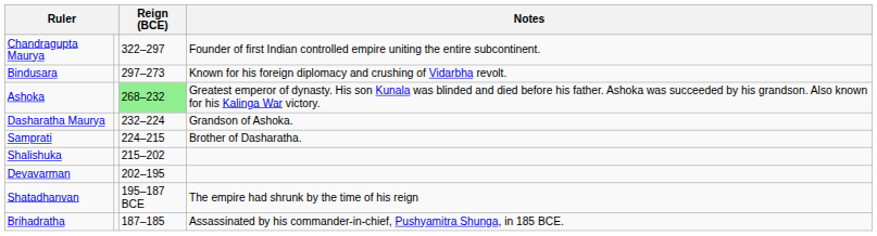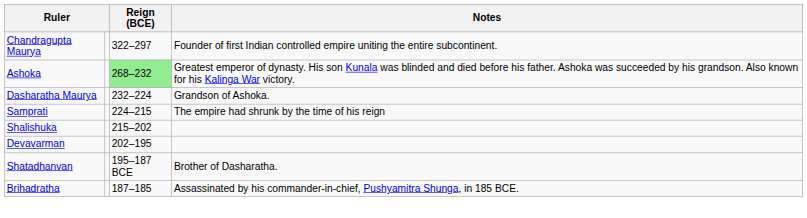 <table class="wikitable">
 <tr bgcolor=#cccccc>
 <th colspan=2>Ruler</th>
 <th>Reign (BCE)</th>
 <th>Notes</th>
 </tr>
 <tr>
 <td><a href='#'>Chandragupta Maurya</a></td>
 <td></td>
 <td>322–297</td>
 <td>Founder of first Indian controlled empire uniting the entire subcontinent.</td>
-</tr>
-<tr>
-<td><a href='#'>Bindusara</a></td>
-<td></td>
-<td>297–273</td>
-<td>Known for his foreign diplomacy and crushing of <a href='#'>Vidarbha</a> revolt.</td>
 </tr>
 <tr>
 <td><a href='#'>Ashoka</a></td>
 <td></td>
 <td style="background: lightgreen;">268–232</td>
 <td>Greatest emperor of dynasty. His son <a href='#'>Kunala</a> was blinded and died before his father. Ashoka was succeeded by his grandson. Also known for his <a href='#'>Kalinga War</a> victory.</td>
 </tr>
 <tr>
 <td><a href='#'>Dasharatha Maurya</a></td>
 <td></td>
 <td>232–224</td>
 <td>Grandson of Ashoka.</td>
 </tr>
 <tr>
 <td><a href='#'>Samprati</a></td>
 <td></td>
 <td>224–215</td>
-<td>Brother of Dasharatha.</td>
+<td>The empire had shrunk by the time of his reign</td>
 </tr>
 <tr>
 <td><a href='#'>Shalishuka</a></td>
 <td></td>
 <td>215–202</td>
 <td></td>
 </tr>
 <tr>
 <td><a href='#'>Devavarman</a></td>
 <td></td>
 <td>202–195</td>
 <td></td>
 </tr>
 <tr>
 <td><a href='#'>Shatadhanvan</a></td>
 <td></td>
 <td>195–187 BCE</td>
-<td>The empire had shrunk by the time of his reign</td>
+<td>Brother of Dasharatha.</td>
 </tr>
 <tr>
 <td><a href='#'>Brihadratha</a></td>
 <td></td>
 <td>187–185</td>
 <td>Assassinated by his commander-in-chief, <a href='#'>Pushyamitra Shunga</a>, in 185 BCE.</td>
 </tr>
 </table>
